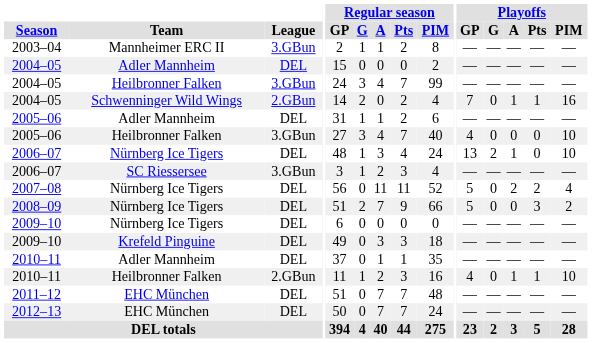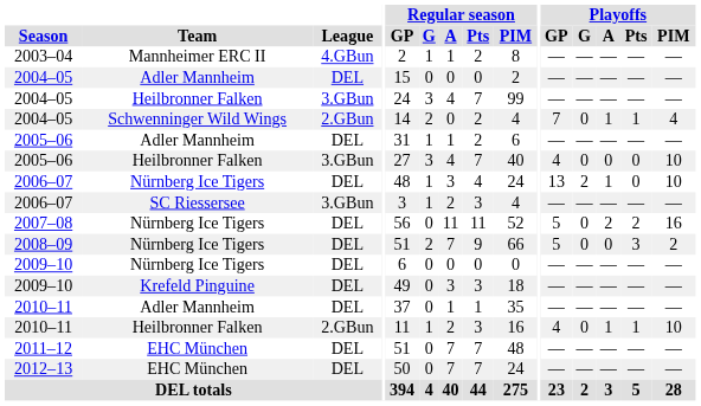 <table border="0" cellpadding="1" cellspacing="0" style="text-align:center; width:75%">
 <tr bgcolor="#e0e0e0">
 <th colspan="3" bgcolor="#ffffff"></th>
 <th rowspan="99" bgcolor="#ffffff"></th>
 <th colspan="5"><a href='#'>Regular season</a></th>
 <th rowspan="99" bgcolor="#ffffff"></th>
 <th colspan="5"><a href='#'>Playoffs</a></th>
 </tr>
 <tr bgcolor="#e0e0e0">
 <th><a href='#'>Season</a></th>
 <th>Team</th>
 <th>League</th>
 <th>GP</th>
 <th><a href='#'>G</a></th>
 <th><a href='#'>A</a></th>
 <th><a href='#'>Pts</a></th>
 <th><a href='#'>PIM</a></th>
 <th>GP</th>
 <th>G</th>
 <th>A</th>
 <th>Pts</th>
 <th>PIM</th>
 </tr>
 <tr ALIGN="center">
 <td>2003–04</td>
 <td>Mannheimer ERC II</td>
-<td><a href='#'>3.GBun</a></td>
+<td><a href='#'>4.GBun</a></td>
 <td>2</td>
 <td>1</td>
 <td>1</td>
 <td>2</td>
 <td>8</td>
 <td>—</td>
 <td>—</td>
 <td>—</td>
 <td>—</td>
 <td>—</td>
 </tr>
 <tr ALIGN="center" bgcolor="#f0f0f0">
 <td><a href='#'>2004–05</a></td>
 <td><a href='#'>Adler Mannheim</a></td>
 <td><a href='#'>DEL</a></td>
 <td>15</td>
 <td>0</td>
 <td>0</td>
 <td>0</td>
 <td>2</td>
 <td>—</td>
 <td>—</td>
 <td>—</td>
 <td>—</td>
 <td>—</td>
 </tr>
 <tr ALIGN="center">
 <td>2004–05</td>
 <td><a href='#'>Heilbronner Falken</a></td>
 <td><a href='#'>3.GBun</a></td>
 <td>24</td>
 <td>3</td>
 <td>4</td>
 <td>7</td>
 <td>99</td>
 <td>—</td>
 <td>—</td>
 <td>—</td>
 <td>—</td>
 <td>—</td>
 </tr>
 <tr ALIGN="center" bgcolor="#f0f0f0">
 <td>2004–05</td>
 <td><a href='#'>Schwenninger Wild Wings</a></td>
 <td><a href='#'>2.GBun</a></td>
 <td>14</td>
 <td>2</td>
 <td>0</td>
 <td>2</td>
 <td>4</td>
 <td>7</td>
 <td>0</td>
 <td>1</td>
 <td>1</td>
-<td>16</td>
+<td>4</td>
 </tr>
 <tr ALIGN="center">
 <td><a href='#'>2005–06</a></td>
 <td>Adler Mannheim</td>
 <td>DEL</td>
 <td>31</td>
 <td>1</td>
 <td>1</td>
 <td>2</td>
 <td>6</td>
 <td>—</td>
 <td>—</td>
 <td>—</td>
 <td>—</td>
 <td>—</td>
 </tr>
 <tr ALIGN="center" bgcolor="#f0f0f0">
 <td>2005–06</td>
 <td>Heilbronner Falken</td>
 <td>3.GBun</td>
 <td>27</td>
 <td>3</td>
 <td>4</td>
 <td>7</td>
 <td>40</td>
 <td>4</td>
 <td>0</td>
 <td>0</td>
 <td>0</td>
 <td>10</td>
 </tr>
 <tr ALIGN="center">
 <td><a href='#'>2006–07</a></td>
 <td><a href='#'>Nürnberg Ice Tigers</a></td>
 <td>DEL</td>
 <td>48</td>
 <td>1</td>
 <td>3</td>
 <td>4</td>
 <td>24</td>
 <td>13</td>
 <td>2</td>
 <td>1</td>
 <td>0</td>
 <td>10</td>
 </tr>
 <tr ALIGN="center" bgcolor="#f0f0f0">
 <td>2006–07</td>
 <td><a href='#'>SC Riessersee</a></td>
 <td>3.GBun</td>
 <td>3</td>
 <td>1</td>
 <td>2</td>
 <td>3</td>
 <td>4</td>
 <td>—</td>
 <td>—</td>
 <td>—</td>
 <td>—</td>
 <td>—</td>
 </tr>
 <tr ALIGN="center">
 <td><a href='#'>2007–08</a></td>
 <td>Nürnberg Ice Tigers</td>
 <td>DEL</td>
 <td>56</td>
 <td>0</td>
 <td>11</td>
 <td>11</td>
 <td>52</td>
 <td>5</td>
 <td>0</td>
 <td>2</td>
 <td>2</td>
-<td>4</td>
+<td>16</td>
 </tr>
 <tr ALIGN="center" bgcolor="#f0f0f0">
 <td><a href='#'>2008–09</a></td>
 <td>Nürnberg Ice Tigers</td>
 <td>DEL</td>
 <td>51</td>
 <td>2</td>
 <td>7</td>
 <td>9</td>
 <td>66</td>
 <td>5</td>
 <td>0</td>
 <td>0</td>
 <td>3</td>
 <td>2</td>
 </tr>
 <tr ALIGN="center">
 <td><a href='#'>2009–10</a></td>
 <td>Nürnberg Ice Tigers</td>
 <td>DEL</td>
 <td>6</td>
 <td>0</td>
 <td>0</td>
 <td>0</td>
 <td>0</td>
 <td>—</td>
 <td>—</td>
 <td>—</td>
 <td>—</td>
 <td>—</td>
 </tr>
 <tr ALIGN="center" bgcolor="#f0f0f0">
 <td>2009–10</td>
 <td><a href='#'>Krefeld Pinguine</a></td>
 <td>DEL</td>
 <td>49</td>
 <td>0</td>
 <td>3</td>
 <td>3</td>
 <td>18</td>
 <td>—</td>
 <td>—</td>
 <td>—</td>
 <td>—</td>
 <td>—</td>
 </tr>
 <tr ALIGN="center">
 <td><a href='#'>2010–11</a></td>
 <td>Adler Mannheim</td>
 <td>DEL</td>
 <td>37</td>
 <td>0</td>
 <td>1</td>
 <td>1</td>
 <td>35</td>
 <td>—</td>
 <td>—</td>
 <td>—</td>
 <td>—</td>
 <td>—</td>
 </tr>
 <tr ALIGN="center" bgcolor="#f0f0f0">
 <td>2010–11</td>
 <td>Heilbronner Falken</td>
 <td>2.GBun</td>
 <td>11</td>
 <td>1</td>
 <td>2</td>
 <td>3</td>
 <td>16</td>
 <td>4</td>
 <td>0</td>
 <td>1</td>
 <td>1</td>
 <td>10</td>
 </tr>
 <tr ALIGN="center">
 <td><a href='#'>2011–12</a></td>
 <td><a href='#'>EHC München</a></td>
 <td>DEL</td>
 <td>51</td>
 <td>0</td>
 <td>7</td>
 <td>7</td>
 <td>48</td>
 <td>—</td>
 <td>—</td>
 <td>—</td>
 <td>—</td>
 <td>—</td>
 </tr>
 <tr ALIGN="center"  bgcolor="#f0f0f0">
 <td><a href='#'>2012–13</a></td>
 <td>EHC München</td>
 <td>DEL</td>
 <td>50</td>
 <td>0</td>
 <td>7</td>
 <td>7</td>
 <td>24</td>
 <td>—</td>
 <td>—</td>
 <td>—</td>
 <td>—</td>
 <td>—</td>
 </tr>
 <tr bgcolor="#e0e0e0">
 <th colspan="3">DEL totals</th>
 <th>394</th>
 <th>4</th>
 <th>40</th>
 <th>44</th>
 <th>275</th>
 <th>23</th>
 <th>2</th>
 <th>3</th>
 <th>5</th>
 <th>28</th>
 </tr>
 </table>
